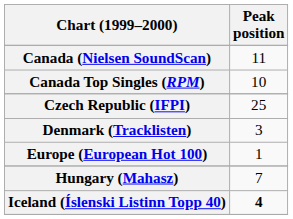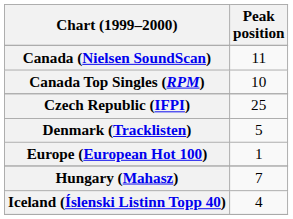 <table class="wikitable sortable plainrowheaders" style="text-align:center">
 <tr>
 <th scope="col">Chart (1999–2000)</th>
 <th scope="col">Peak<br>position</th>
 </tr>
 <tr>
 </tr>
 <tr>
 </tr>
 <tr>
 </tr>
 <tr>
 </tr>
 <tr>
 <th scope="row">Canada (<a href='#'>Nielsen SoundScan</a>)</th>
 <td>11</td>
 </tr>
 <tr>
 <th scope="row">Canada Top Singles (<em><a href='#'>RPM</a></em>)</th>
 <td>10</td>
 </tr>
 <tr>
 </tr>
 <tr>
 <th scope="row">Czech Republic (<a href='#'>IFPI</a>)</th>
 <td>25</td>
 </tr>
 <tr>
 <th scope="row">Denmark (<a href='#'>Tracklisten</a>)</th>
-<td>3</td>
+<td>5</td>
 </tr>
 <tr>
 <th scope="row">Europe (<a href='#'>European Hot 100</a>)</th>
 <td>1</td>
 </tr>
 <tr>
 </tr>
 <tr>
 </tr>
 <tr>
 </tr>
 <tr>
 <th scope="row">Hungary (<a href='#'>Mahasz</a>)</th>
 <td>7</td>
 </tr>
 <tr>
 <th scope="row">Iceland (<a href='#'>Íslenski Listinn Topp 40</a>)</th>
-<td><strong>4</strong></td>
+<td>4</td>
 </tr>
 <tr>
 </tr>
 <tr>
 </tr>
 <tr>
 </tr>
 <tr>
 </tr>
 <tr>
 </tr>
 <tr>
 </tr>
 <tr>
 </tr>
 <tr>
 </tr>
 <tr>
 </tr>
 <tr>
 </tr>
 <tr>
 </tr>
 <tr>
 </tr>
 <tr>
 </tr>
 <tr>
 </tr>
 <tr>
 </tr>
 <tr>
 </tr>
 <tr>
 </tr>
 </table>
